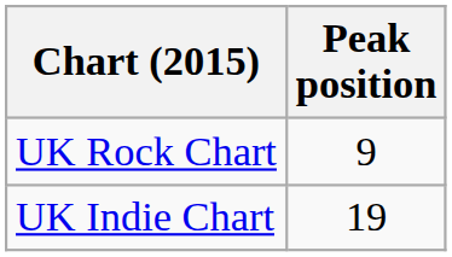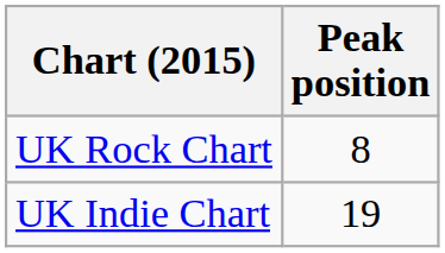 <table class="wikitable">
 <tr>
 <th>Chart (2015)</th>
 <th>Peak<br>position</th>
 </tr>
 <tr>
 <td><a href='#'>UK Rock Chart</a></td>
-<td align="center">9</td>
+<td align="center">8</td>
 </tr>
 <tr>
 <td><a href='#'>UK Indie Chart</a></td>
 <td align="center">19</td>
 </tr>
 </table>
